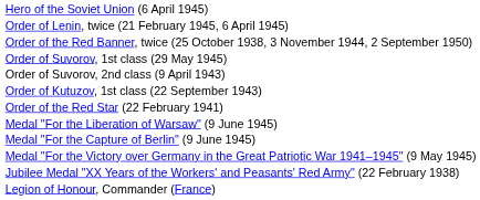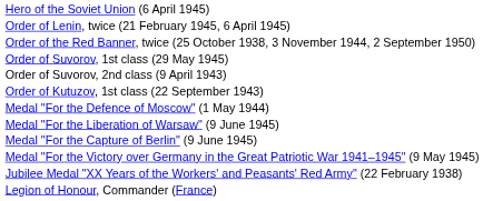 <table>
 <tr>
 <td></td>
 <td><a href='#'>Hero of the Soviet Union</a> (6 April 1945)</td>
 </tr>
 <tr>
 <td></td>
 <td><a href='#'>Order of Lenin</a>, twice (21 February 1945, 6 April 1945)</td>
 </tr>
 <tr>
 <td></td>
 <td><a href='#'>Order of the Red Banner</a>, twice (25 October 1938, 3 November 1944, 2 September 1950)</td>
 </tr>
 <tr>
 <td></td>
 <td><a href='#'>Order of Suvorov</a>, 1st class (29 May 1945)</td>
 </tr>
 <tr>
 <td></td>
 <td>Order of Suvorov, 2nd class (9 April 1943)</td>
 </tr>
 <tr>
 <td></td>
 <td><a href='#'>Order of Kutuzov</a>, 1st class (22 September 1943)</td>
 </tr>
 <tr>
 <td></td>
-<td><a href='#'>Order of the Red Star</a> (22 February 1941)</td>
+<td><a href='#'>Medal "For the Defence of Moscow"</a> (1 May 1944)</td>
 </tr>
 <tr>
 <td></td>
 <td><a href='#'>Medal "For the Liberation of Warsaw"</a> (9 June 1945)</td>
 </tr>
 <tr>
 <td></td>
 <td><a href='#'>Medal "For the Capture of Berlin"</a> (9 June 1945)</td>
 </tr>
 <tr>
 <td></td>
 <td><a href='#'>Medal "For the Victory over Germany in the Great Patriotic War 1941–1945"</a> (9 May 1945)</td>
 </tr>
 <tr>
 <td></td>
 <td><a href='#'>Jubilee Medal "XX Years of the Workers' and Peasants' Red Army"</a> (22 February 1938)</td>
 </tr>
 <tr>
 <td></td>
 <td><a href='#'>Legion of Honour</a>, Commander (<a href='#'>France</a>)</td>
 </tr>
 <tr>
 </tr>
 </table>
